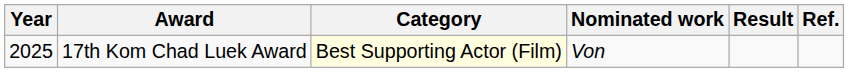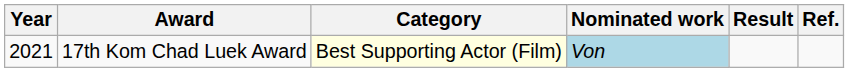 <table class="wikitable">
 <tr>
 <th>Year</th>
 <th>Award</th>
 <th>Category</th>
 <th>Nominated work</th>
 <th>Result</th>
 <th>Ref.</th>
 </tr>
 <tr>
-<td rowspan="1">2025</td>
+<td rowspan="1">2021</td>
 <td>17th Kom Chad Luek Award</td>
 <td style="background: lightyellow;">Best Supporting Actor (Film)</td>
-<td><em>Von</em></td>
+<td style="background: lightblue;"><em>Von</em></td>
 <td></td>
 <td></td>
 </tr>
 </table>
